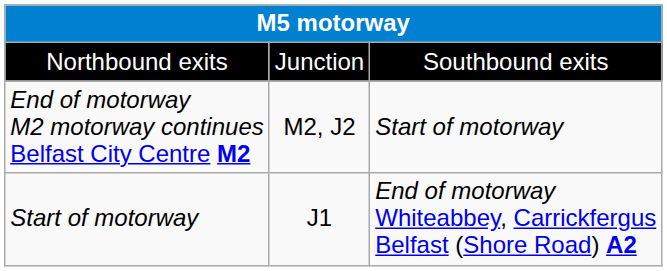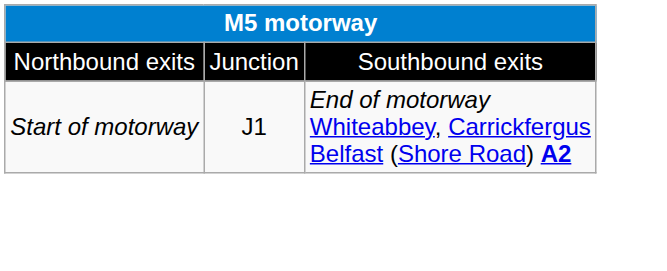 <table border=1 cellpadding=2 style="margin-left:1em; margin-bottom: 1em; border-collapse: collapse; " class="wikitable">
 <tr align="center" bgcolor="0080d0" style="color: white;">
 <td colspan="3"><strong>M5 motorway</strong></td>
 </tr>
 <tr align="center" bgcolor="000000" style="color: white">
 <td>Northbound exits</td>
 <td>Junction</td>
 <td>Southbound exits</td>
 </tr>
 <tr>
-<td><em>End of motorway</em> <br><em>M2 motorway continues</em><br> <a href='#'>Belfast City Centre</a> <a href='#'><span><strong>M2</strong></span></a></td>
-<td align ="center">M2, J2</td>
-<td><em>Start of motorway</em></td>
-</tr>
-<tr>
 <td><em>Start of motorway</em></td>
 <td align="center">J1</td>
 <td><em>End of motorway</em> <br> <a href='#'>Whiteabbey</a>, <a href='#'>Carrickfergus</a> <br> <a href='#'>Belfast</a> (<a href='#'>Shore Road</a>) <a href='#'><span><strong>A2</strong></span></a></td>
 </tr>
 </table>
